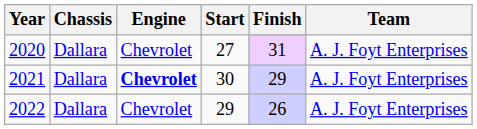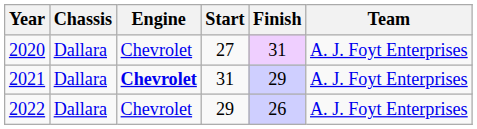 <table class="wikitable" style="font-size: 90%;">
 <tr>
 <th>Year</th>
 <th>Chassis</th>
 <th>Engine</th>
 <th>Start</th>
 <th>Finish</th>
 <th>Team</th>
 </tr>
 <tr>
 <td><a href='#'>2020</a></td>
 <td><a href='#'>Dallara</a></td>
 <td><a href='#'>Chevrolet</a></td>
 <td align=center>27</td>
 <td align=center style="background:#EFCFFF;">31</td>
 <td nowrap><a href='#'>A. J. Foyt Enterprises</a></td>
 </tr>
 <tr>
 <td><a href='#'>2021</a></td>
 <td><a href='#'>Dallara</a></td>
 <td><strong><a href='#'>Chevrolet</a></strong></td>
-<td align=center>30</td>
+<td align=center>31</td>
 <td align=center style="background:#CFCFFF;">29</td>
 <td nowrap><a href='#'>A. J. Foyt Enterprises</a></td>
 </tr>
 <tr>
 <td><a href='#'>2022</a></td>
 <td><a href='#'>Dallara</a></td>
 <td><a href='#'>Chevrolet</a></td>
 <td align=center>29</td>
 <td align=center style="background:#CFCFFF;">26</td>
 <td nowrap><a href='#'>A. J. Foyt Enterprises</a></td>
 </tr>
 </table>
